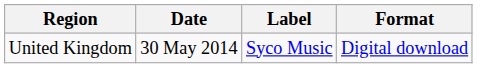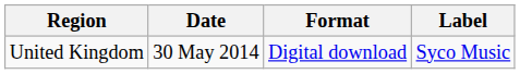 <table class="wikitable sortable">
 <tr>
 <th>Region</th>
 <th>Date</th>
+<th>Format</th>
 <th>Label</th>
-<th>Format</th>
 </tr>
 <tr>
 <td scope="row">United Kingdom</td>
 <td>30 May 2014</td>
+<td><a href='#'>Digital download</a></td>
 <td><a href='#'>Syco Music</a></td>
-<td><a href='#'>Digital download</a></td>
 </tr>
 </table>
